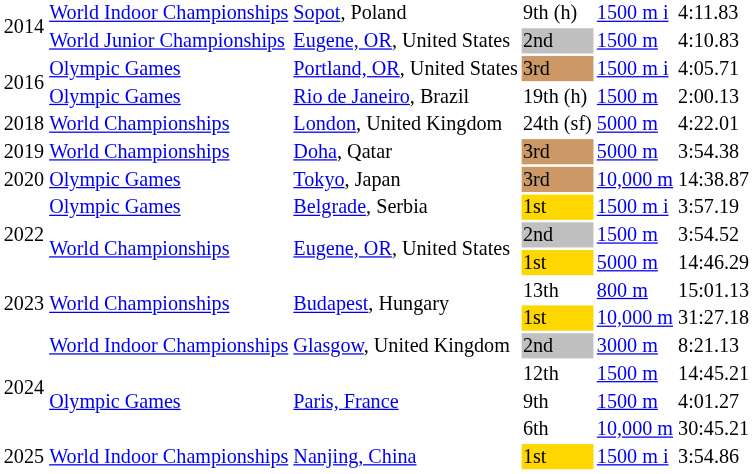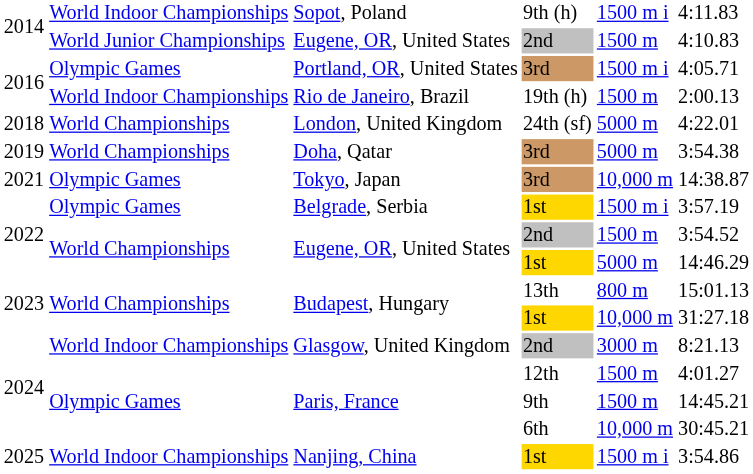 <table>
 <tr>
 <td rowspan=2>2014</td>
 <td><a href='#'>World Indoor Championships</a></td>
 <td><a href='#'>Sopot</a>, Poland</td>
 <td>9th (h)</td>
 <td><a href='#'>1500 m i</a></td>
 <td>4:11.83</td>
 </tr>
 <tr>
 <td><a href='#'>World Junior Championships</a></td>
 <td><a href='#'>Eugene, OR</a>, United States</td>
 <td bgcolor=silver>2nd</td>
 <td><a href='#'>1500 m</a></td>
 <td>4:10.83</td>
 </tr>
 <tr>
 <td rowspan=2>2016</td>
 <td><a href='#'>Olympic Games</a></td>
 <td><a href='#'>Portland, OR</a>, United States</td>
 <td bgcolor=cc9966>3rd</td>
 <td><a href='#'>1500 m i</a></td>
 <td>4:05.71</td>
 </tr>
 <tr>
-<td><a href='#'>Olympic Games</a></td>
+<td><a href='#'>World Indoor Championships</a></td>
 <td><a href='#'>Rio de Janeiro</a>, Brazil</td>
 <td>19th (h)</td>
 <td><a href='#'>1500 m</a></td>
 <td>2:00.13</td>
 </tr>
 <tr>
 <td>2018</td>
 <td><a href='#'>World Championships</a></td>
 <td><a href='#'>London</a>, United Kingdom</td>
 <td>24th (sf)</td>
 <td><a href='#'>5000 m</a></td>
 <td>4:22.01</td>
 </tr>
 <tr>
 <td>2019</td>
 <td><a href='#'>World Championships</a></td>
 <td><a href='#'>Doha</a>, Qatar</td>
 <td bgcolor=cc9966>3rd</td>
 <td><a href='#'>5000 m</a></td>
 <td>3:54.38</td>
 </tr>
 <tr>
-<td>2020</td>
+<td>2021</td>
 <td><a href='#'>Olympic Games</a></td>
 <td><a href='#'>Tokyo</a>, Japan</td>
 <td bgcolor=cc9966>3rd</td>
 <td><a href='#'>10,000 m</a></td>
 <td>14:38.87</td>
 </tr>
 <tr>
 <td rowspan=3>2022</td>
 <td><a href='#'>Olympic Games</a></td>
 <td><a href='#'>Belgrade</a>, Serbia</td>
 <td bgcolor=gold>1st</td>
 <td><a href='#'>1500 m i</a></td>
 <td>3:57.19 <strong></strong></td>
 </tr>
 <tr>
 <td rowspan=2><a href='#'>World Championships</a></td>
 <td rowspan=2><a href='#'>Eugene, OR</a>, United States</td>
 <td bgcolor=silver>2nd</td>
 <td><a href='#'>1500 m</a></td>
 <td>3:54.52</td>
 </tr>
 <tr>
 <td bgcolor=gold>1st</td>
 <td><a href='#'>5000 m</a></td>
 <td>14:46.29</td>
 </tr>
 <tr>
 <td rowspan=2>2023</td>
 <td rowspan=2><a href='#'>World Championships</a></td>
 <td rowspan=2><a href='#'>Budapest</a>, Hungary</td>
 <td>13th</td>
 <td><a href='#'>800 m</a></td>
 <td>15:01.13</td>
 </tr>
 <tr>
 <td bgcolor=gold>1st</td>
 <td><a href='#'>10,000 m</a></td>
 <td>31:27.18</td>
 </tr>
 <tr>
 <td rowspan=4>2024</td>
 <td><a href='#'>World Indoor Championships</a></td>
 <td><a href='#'>Glasgow</a>, United Kingdom</td>
 <td bgcolor=silver>2nd</td>
 <td><a href='#'>3000 m</a></td>
 <td>8:21.13</td>
 </tr>
 <tr>
 <td rowspan=3><a href='#'>Olympic Games</a></td>
 <td rowspan=3><a href='#'>Paris, France</a></td>
 <td>12th</td>
 <td><a href='#'>1500 m</a></td>
-<td>14:45.21</td>
+<td>4:01.27</td>
 </tr>
 <tr>
 <td>9th</td>
 <td><a href='#'>1500 m</a></td>
-<td>4:01.27</td>
+<td>14:45.21</td>
 </tr>
 <tr>
 <td>6th</td>
 <td><a href='#'>10,000 m</a></td>
 <td>30:45.21</td>
 </tr>
 <tr>
 <td>2025</td>
 <td><a href='#'>World Indoor Championships</a></td>
 <td><a href='#'>Nanjing, China</a></td>
 <td bgcolor=gold>1st</td>
 <td><a href='#'>1500 m i</a></td>
 <td>3:54.86 <strong></strong></td>
 </tr>
 </table>
